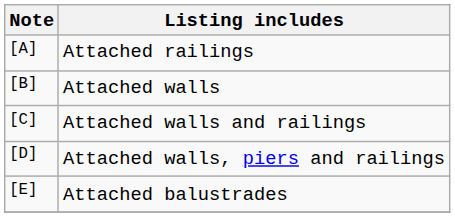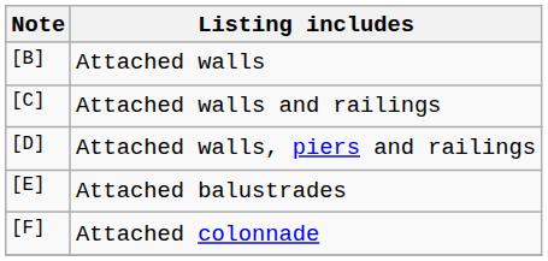 <table class="wikitable">
 <tr>
 <th>Note</th>
 <th>Listing includes</th>
-</tr>
-<tr>
-<td><sup>[A]</sup></td>
-<td>Attached railings</td>
 </tr>
 <tr>
 <td><sup>[B]</sup></td>
 <td>Attached walls</td>
 </tr>
 <tr>
 <td><sup>[C]</sup></td>
 <td>Attached walls and railings</td>
 </tr>
 <tr>
 <td><sup>[D]</sup></td>
 <td>Attached walls, <a href='#'>piers</a> and railings</td>
 </tr>
 <tr>
 <td><sup>[E]</sup></td>
 <td>Attached balustrades</td>
 </tr>
 <tr>
+<td><sup>[F]</sup></td>
+<td>Attached <a href='#'>colonnade</a></td>
+</tr>
+<tr>
 </tr>
 </table>
